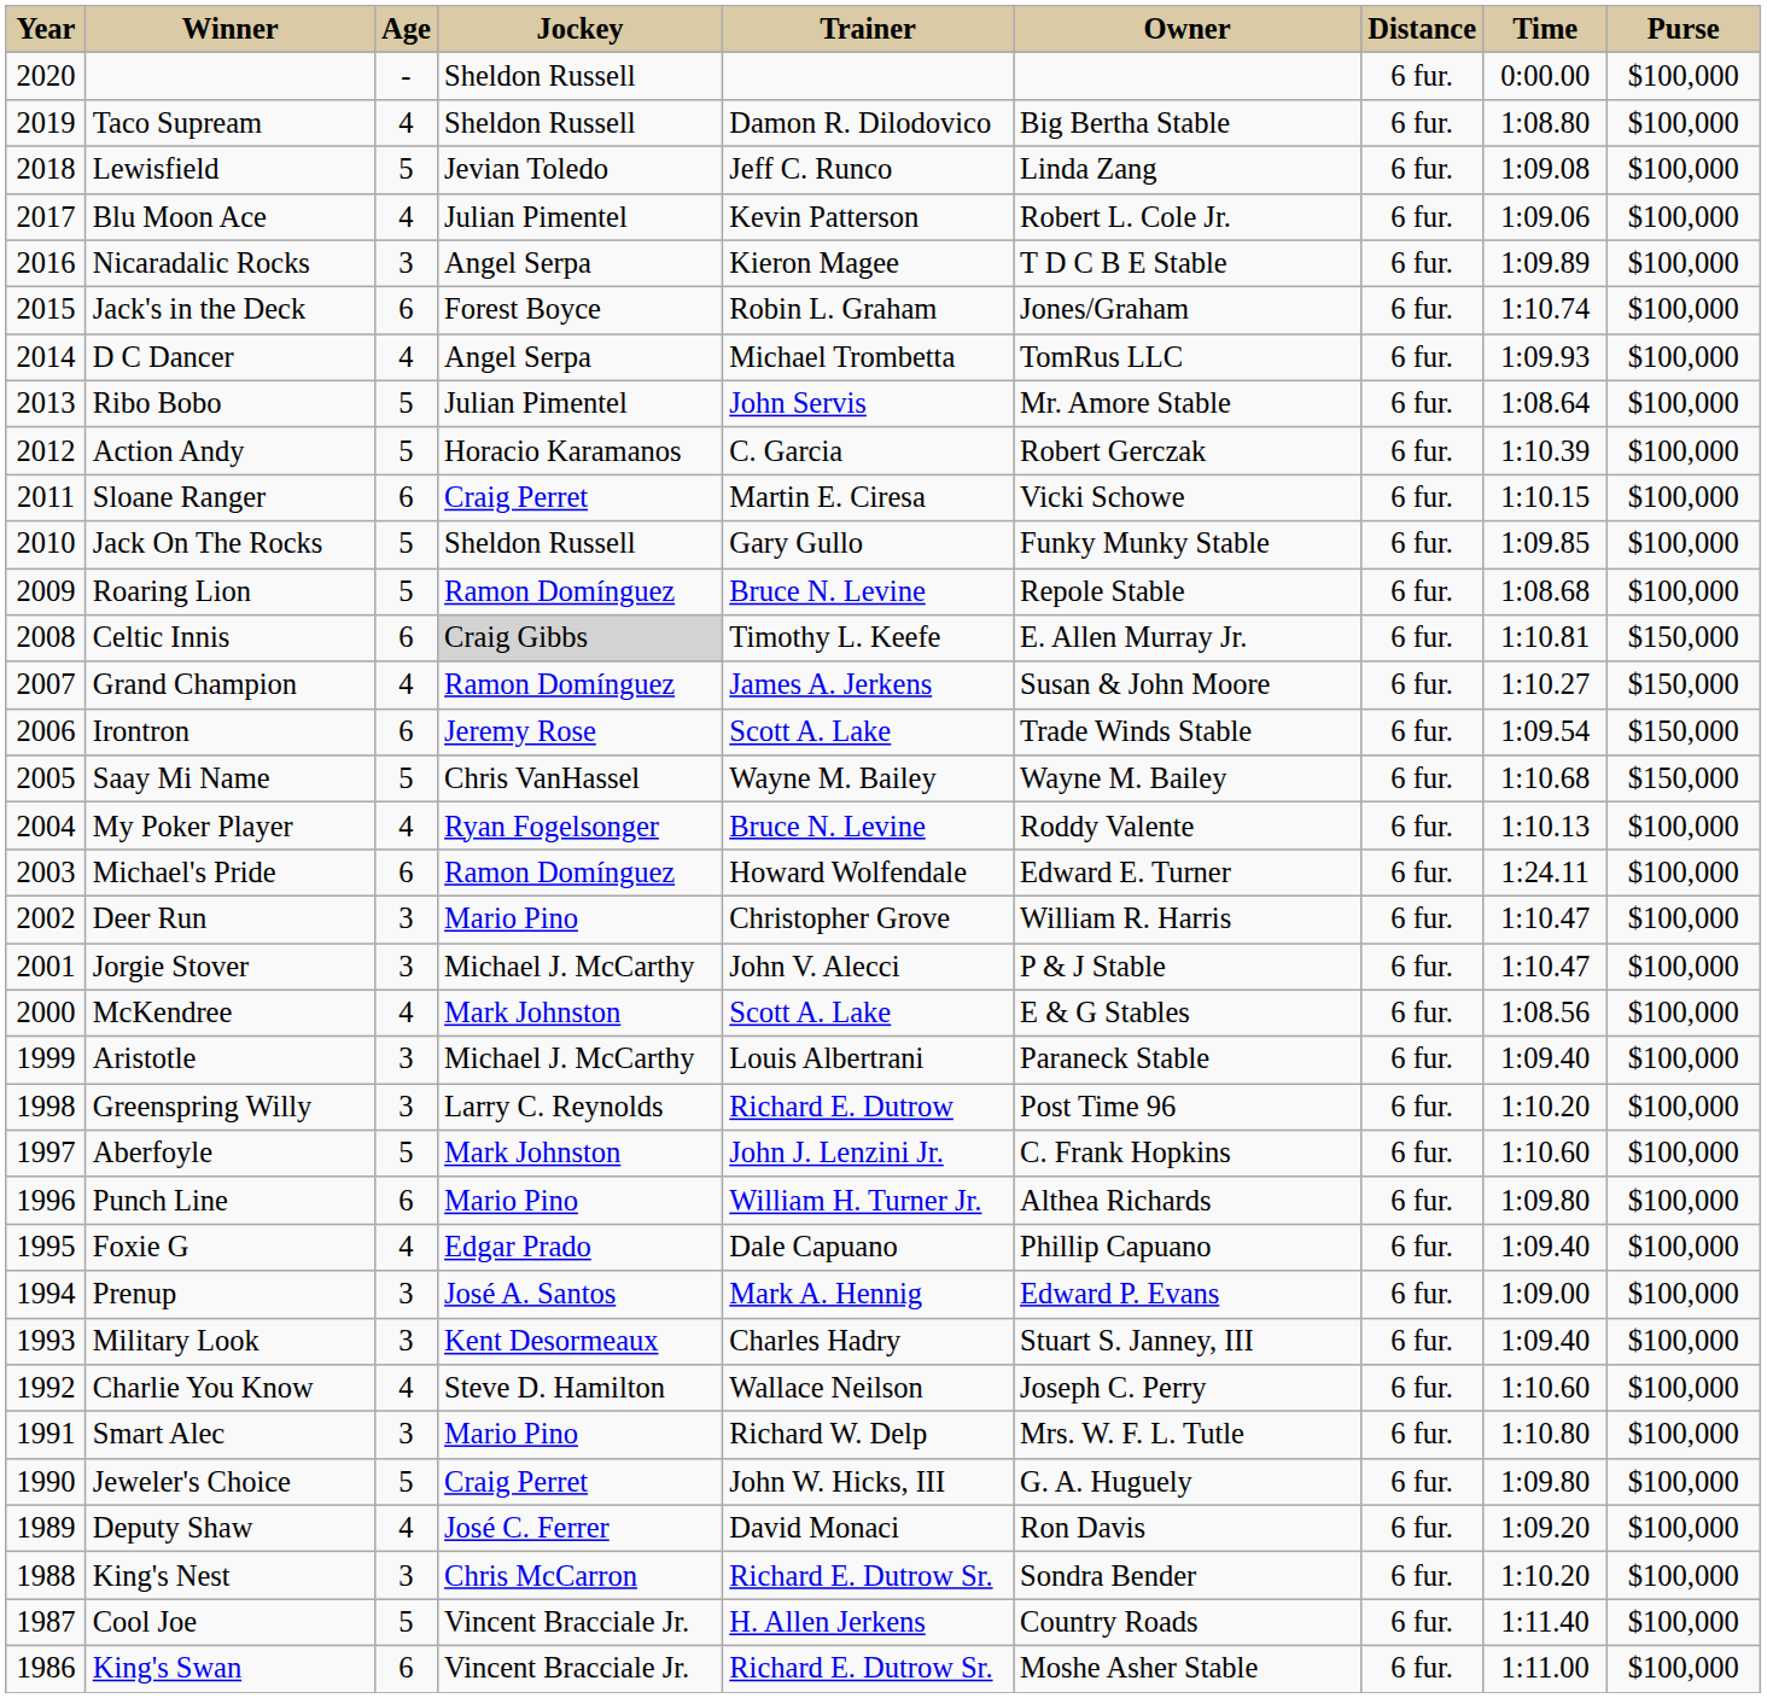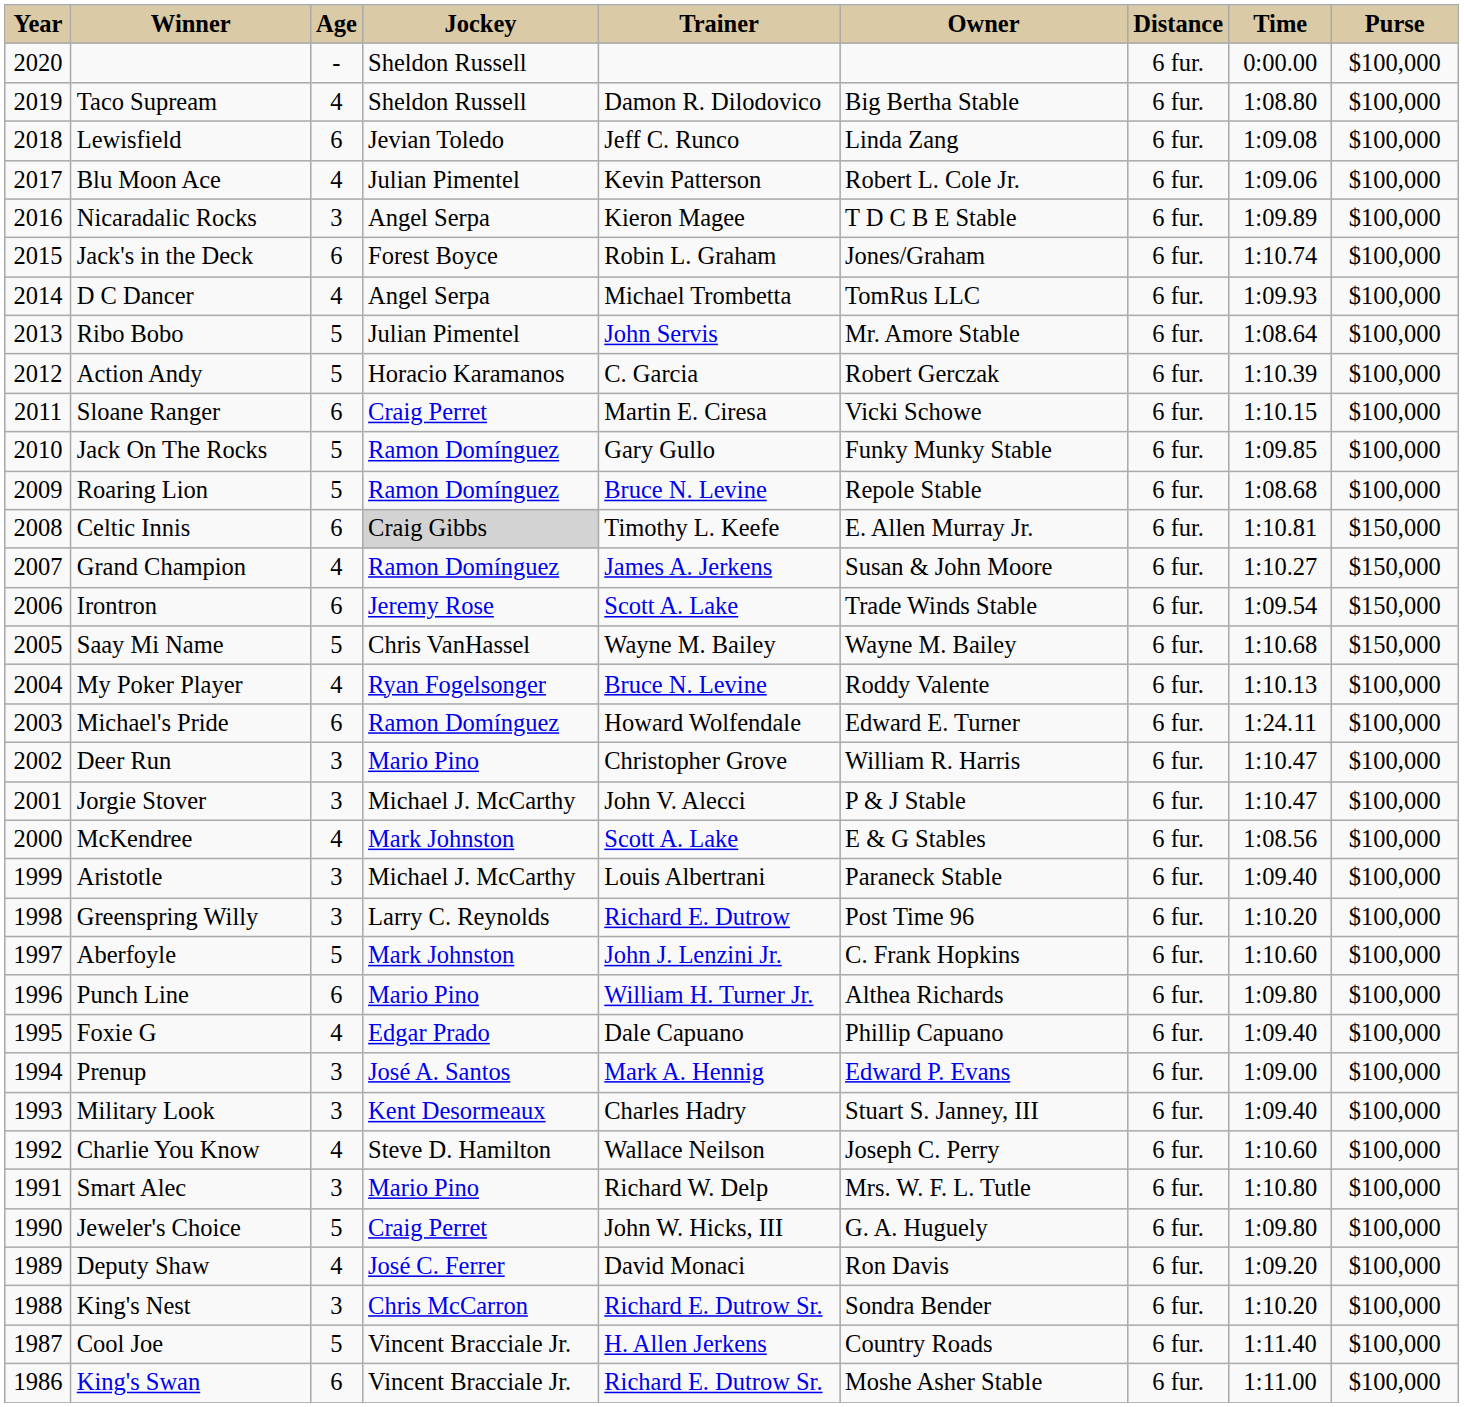 <table class="wikitable sortable">
 <tr>
 <th style="background-color:#DACAA5; width:36px">Year<br></th>
 <th style="background-color:#DACAA5; width:149px">Winner<br></th>
 <th style="background-color:#DACAA5; width:20px">Age<br></th>
 <th style="background-color:#DACAA5; width:147px">Jockey<br></th>
 <th style="background-color:#DACAA5; width:150px">Trainer<br></th>
 <th style="background-color:#DACAA5; width:181px">Owner<br></th>
 <th style="background-color:#DACAA5; width:35px">Distance<br></th>
 <th style="background-color:#DACAA5; width:60px">Time<br></th>
 <th style="background-color:#DACAA5; width:75px">Purse</th>
 </tr>
 <tr>
 <td align=center>2020</td>
 <td></td>
 <td align=center>-</td>
 <td>Sheldon Russell</td>
 <td></td>
 <td></td>
 <td align=center>6 fur.</td>
 <td align=center>0:00.00</td>
 <td align=center>$100,000</td>
 </tr>
 <tr>
 <td align=center>2019</td>
 <td>Taco Supream</td>
 <td align=center>4</td>
 <td>Sheldon Russell</td>
 <td>Damon R. Dilodovico</td>
 <td>Big Bertha Stable</td>
 <td align=center>6 fur.</td>
 <td align=center>1:08.80</td>
 <td align=center>$100,000</td>
 </tr>
 <tr>
 <td align=center>2018</td>
 <td>Lewisfield</td>
-<td align=center>5</td>
+<td align=center>6</td>
 <td>Jevian Toledo</td>
 <td>Jeff C. Runco</td>
 <td>Linda Zang</td>
 <td align=center>6 fur.</td>
 <td align=center>1:09.08</td>
 <td align=center>$100,000</td>
 </tr>
 <tr>
 <td align=center>2017</td>
 <td>Blu Moon Ace</td>
 <td align=center>4</td>
 <td>Julian Pimentel</td>
 <td>Kevin Patterson</td>
 <td>Robert L. Cole Jr.</td>
 <td align=center>6 fur.</td>
 <td align=center>1:09.06</td>
 <td align=center>$100,000</td>
 </tr>
 <tr>
 <td align=center>2016</td>
 <td>Nicaradalic Rocks</td>
 <td align=center>3</td>
 <td>Angel Serpa</td>
 <td>Kieron Magee</td>
 <td>T D C B E Stable</td>
 <td align=center>6 fur.</td>
 <td align=center>1:09.89</td>
 <td align=center>$100,000</td>
 </tr>
 <tr>
 <td align=center>2015</td>
 <td>Jack's in the Deck</td>
 <td align=center>6</td>
 <td>Forest Boyce</td>
 <td>Robin L. Graham</td>
 <td>Jones/Graham</td>
 <td align=center>6 fur.</td>
 <td align=center>1:10.74</td>
 <td align=center>$100,000</td>
 </tr>
 <tr>
 <td align=center>2014</td>
 <td>D C Dancer</td>
 <td align=center>4</td>
 <td>Angel Serpa</td>
 <td>Michael Trombetta</td>
 <td>TomRus LLC</td>
 <td align=center>6 fur.</td>
 <td align=center>1:09.93</td>
 <td align=center>$100,000</td>
 </tr>
 <tr>
 <td align=center>2013</td>
 <td>Ribo Bobo</td>
 <td align=center>5</td>
 <td>Julian Pimentel</td>
 <td><a href='#'>John Servis</a></td>
 <td>Mr. Amore Stable</td>
 <td align=center>6 fur.</td>
 <td align=center>1:08.64</td>
 <td align=center>$100,000</td>
 </tr>
 <tr>
 <td align=center>2012</td>
 <td>Action Andy</td>
 <td align=center>5</td>
 <td>Horacio Karamanos</td>
 <td>C. Garcia</td>
 <td>Robert Gerczak</td>
 <td align=center>6 fur.</td>
 <td align=center>1:10.39</td>
 <td align=center>$100,000</td>
 </tr>
 <tr>
 <td align=center>2011</td>
 <td>Sloane Ranger</td>
 <td align=center>6</td>
 <td><a href='#'>Craig Perret</a></td>
 <td>Martin E. Ciresa</td>
 <td>Vicki Schowe</td>
 <td align=center>6 fur.</td>
 <td align=center>1:10.15</td>
 <td align=center>$100,000</td>
 </tr>
 <tr>
 <td align=center>2010</td>
 <td>Jack On The Rocks</td>
 <td align=center>5</td>
-<td>Sheldon Russell</td>
+<td><a href='#'>Ramon Domínguez</a></td>
 <td>Gary Gullo</td>
 <td>Funky Munky Stable</td>
 <td align=center>6 fur.</td>
 <td align=center>1:09.85</td>
 <td align=center>$100,000</td>
 </tr>
 <tr>
 <td align=center>2009</td>
 <td>Roaring Lion</td>
 <td align=center>5</td>
 <td><a href='#'>Ramon Domínguez</a></td>
 <td><a href='#'>Bruce N. Levine</a></td>
 <td>Repole Stable</td>
 <td align=center>6 fur.</td>
 <td align=center>1:08.68</td>
 <td align=center>$100,000</td>
 </tr>
 <tr>
 <td align=center>2008</td>
 <td>Celtic Innis</td>
 <td align=center>6</td>
 <td style="background: lightgrey;">Craig Gibbs</td>
 <td>Timothy L. Keefe</td>
 <td>E. Allen Murray Jr.</td>
 <td align=center>6 fur.</td>
 <td align=center>1:10.81</td>
 <td align=center>$150,000</td>
 </tr>
 <tr>
 <td align=center>2007</td>
 <td>Grand Champion</td>
 <td align=center>4</td>
 <td><a href='#'>Ramon Domínguez</a></td>
 <td><a href='#'>James A. Jerkens</a></td>
 <td>Susan & John Moore</td>
 <td align=center>6 fur.</td>
 <td align=center>1:10.27</td>
 <td align=center>$150,000</td>
 </tr>
 <tr>
 <td align=center>2006</td>
 <td>Irontron</td>
 <td align=center>6</td>
 <td><a href='#'>Jeremy Rose</a></td>
 <td><a href='#'>Scott A. Lake</a></td>
 <td>Trade Winds Stable</td>
 <td align=center>6 fur.</td>
 <td align=center>1:09.54</td>
 <td align=center>$150,000</td>
 </tr>
 <tr>
 <td align=center>2005</td>
 <td>Saay Mi Name</td>
 <td align=center>5</td>
 <td>Chris VanHassel</td>
 <td>Wayne M. Bailey</td>
 <td>Wayne M. Bailey</td>
 <td align=center>6 fur.</td>
 <td align=center>1:10.68</td>
 <td align=center>$150,000</td>
 </tr>
 <tr>
 <td align=center>2004</td>
 <td>My Poker Player</td>
 <td align=center>4</td>
 <td><a href='#'>Ryan Fogelsonger</a></td>
 <td><a href='#'>Bruce N. Levine</a></td>
 <td>Roddy Valente</td>
 <td align=center>6 fur.</td>
 <td align=center>1:10.13</td>
 <td align=center>$100,000</td>
 </tr>
 <tr>
 <td align=center>2003</td>
 <td>Michael's Pride</td>
 <td align=center>6</td>
 <td><a href='#'>Ramon Domínguez</a></td>
 <td>Howard Wolfendale</td>
 <td>Edward E. Turner</td>
 <td align=center>6 fur.</td>
 <td align=center>1:24.11</td>
 <td align=center>$100,000</td>
 </tr>
 <tr>
 <td align=center>2002</td>
 <td>Deer Run</td>
 <td align=center>3</td>
 <td><a href='#'>Mario Pino</a></td>
 <td>Christopher Grove</td>
 <td>William R. Harris</td>
 <td align=center>6 fur.</td>
 <td align=center>1:10.47</td>
 <td align=center>$100,000</td>
 </tr>
 <tr>
 <td align=center>2001</td>
 <td>Jorgie Stover</td>
 <td align=center>3</td>
 <td>Michael J. McCarthy</td>
 <td>John V. Alecci</td>
 <td>P & J Stable</td>
 <td align=center>6 fur.</td>
 <td align=center>1:10.47</td>
 <td align=center>$100,000</td>
 </tr>
 <tr>
 <td align=center>2000</td>
 <td>McKendree</td>
 <td align=center>4</td>
 <td><a href='#'>Mark Johnston</a></td>
 <td><a href='#'>Scott A. Lake</a></td>
 <td>E & G Stables</td>
 <td align=center>6 fur.</td>
 <td align=center>1:08.56</td>
 <td align=center>$100,000</td>
 </tr>
 <tr>
 <td align=center>1999</td>
 <td>Aristotle</td>
 <td align=center>3</td>
 <td>Michael J. McCarthy</td>
 <td>Louis Albertrani</td>
 <td>Paraneck Stable</td>
 <td align=center>6 fur.</td>
 <td align=center>1:09.40</td>
 <td align=center>$100,000</td>
 </tr>
 <tr>
 <td align=center>1998</td>
 <td>Greenspring Willy</td>
 <td align=center>3</td>
 <td>Larry C. Reynolds</td>
 <td><a href='#'>Richard E. Dutrow</a></td>
 <td>Post Time 96</td>
 <td align=center>6 fur.</td>
 <td align=center>1:10.20</td>
 <td align=center>$100,000</td>
 </tr>
 <tr>
 <td align=center>1997</td>
 <td>Aberfoyle</td>
 <td align=center>5</td>
 <td><a href='#'>Mark Johnston</a></td>
 <td><a href='#'>John J. Lenzini Jr.</a></td>
 <td>C. Frank Hopkins</td>
 <td align=center>6 fur.</td>
 <td align=center>1:10.60</td>
 <td align=center>$100,000</td>
 </tr>
 <tr>
 <td align=center>1996</td>
 <td>Punch Line</td>
 <td align=center>6</td>
 <td><a href='#'>Mario Pino</a></td>
 <td><a href='#'>William H. Turner Jr.</a></td>
 <td>Althea Richards</td>
 <td align=center>6 fur.</td>
 <td align=center>1:09.80</td>
 <td align=center>$100,000</td>
 </tr>
 <tr>
 <td align=center>1995</td>
 <td>Foxie G</td>
 <td align=center>4</td>
 <td><a href='#'>Edgar Prado</a></td>
 <td>Dale Capuano</td>
 <td>Phillip Capuano</td>
 <td align=center>6 fur.</td>
 <td align=center>1:09.40</td>
 <td align=center>$100,000</td>
 </tr>
 <tr>
 <td align=center>1994</td>
 <td>Prenup</td>
 <td align=center>3</td>
 <td><a href='#'>José A. Santos</a></td>
 <td><a href='#'>Mark A. Hennig</a></td>
 <td><a href='#'>Edward P. Evans</a></td>
 <td align=center>6 fur.</td>
 <td align=center>1:09.00</td>
 <td align=center>$100,000</td>
 </tr>
 <tr>
 <td align=center>1993</td>
 <td>Military Look</td>
 <td align=center>3</td>
 <td><a href='#'>Kent Desormeaux</a></td>
 <td>Charles Hadry</td>
 <td>Stuart S. Janney, III</td>
 <td align=center>6 fur.</td>
 <td align=center>1:09.40</td>
 <td align=center>$100,000</td>
 </tr>
 <tr>
 <td align=center>1992</td>
 <td>Charlie You Know</td>
 <td align=center>4</td>
 <td>Steve D. Hamilton</td>
 <td>Wallace Neilson</td>
 <td>Joseph C. Perry</td>
 <td align=center>6 fur.</td>
 <td align=center>1:10.60</td>
 <td align=center>$100,000</td>
 </tr>
 <tr>
 <td align=center>1991</td>
 <td>Smart Alec</td>
 <td align=center>3</td>
 <td><a href='#'>Mario Pino</a></td>
 <td>Richard W. Delp</td>
 <td>Mrs. W. F. L. Tutle</td>
 <td align=center>6 fur.</td>
 <td align=center>1:10.80</td>
 <td align=center>$100,000</td>
 </tr>
 <tr>
 <td align=center>1990</td>
 <td>Jeweler's Choice</td>
 <td align=center>5</td>
 <td><a href='#'>Craig Perret</a></td>
 <td>John W. Hicks, III</td>
 <td>G. A. Huguely</td>
 <td align=center>6 fur.</td>
 <td align=center>1:09.80</td>
 <td align=center>$100,000</td>
 </tr>
 <tr>
 <td align=center>1989</td>
 <td>Deputy Shaw</td>
 <td align=center>4</td>
 <td><a href='#'>José C. Ferrer</a></td>
 <td>David Monaci</td>
 <td>Ron Davis</td>
 <td align=center>6 fur.</td>
 <td align=center>1:09.20</td>
 <td align=center>$100,000</td>
 </tr>
 <tr>
 <td align=center>1988</td>
 <td>King's Nest</td>
 <td align=center>3</td>
 <td><a href='#'>Chris McCarron</a></td>
 <td><a href='#'>Richard E. Dutrow Sr.</a></td>
 <td>Sondra Bender</td>
 <td align=center>6 fur.</td>
 <td align=center>1:10.20</td>
 <td align=center>$100,000</td>
 </tr>
 <tr>
 <td align=center>1987</td>
 <td>Cool Joe</td>
 <td align=center>5</td>
 <td>Vincent Bracciale Jr.</td>
 <td><a href='#'>H. Allen Jerkens</a></td>
 <td>Country Roads</td>
 <td align=center>6 fur.</td>
 <td align=center>1:11.40</td>
 <td align=center>$100,000</td>
 </tr>
 <tr>
 <td align=center>1986</td>
 <td><a href='#'>King's Swan</a></td>
 <td align=center>6</td>
 <td>Vincent Bracciale Jr.</td>
 <td><a href='#'>Richard E. Dutrow Sr.</a></td>
 <td>Moshe Asher Stable</td>
 <td align=center>6 fur.</td>
 <td align=center>1:11.00</td>
 <td align=center>$100,000</td>
 </tr>
 <tr>
 </tr>
 </table>
